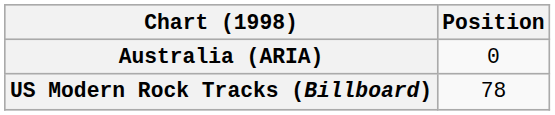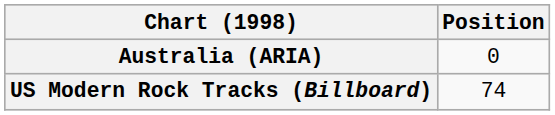 <table class="wikitable plainrowheaders" style="text-align:center">
 <tr>
 <th>Chart (1998)</th>
 <th>Position</th>
 </tr>
 <tr>
 <th scope="row">Australia (ARIA)<br></th>
 <td>0</td>
 </tr>
 <tr>
 <th scope="row">US Modern Rock Tracks (<em>Billboard</em>)</th>
-<td>78</td>
+<td>74</td>
 </tr>
 </table>
